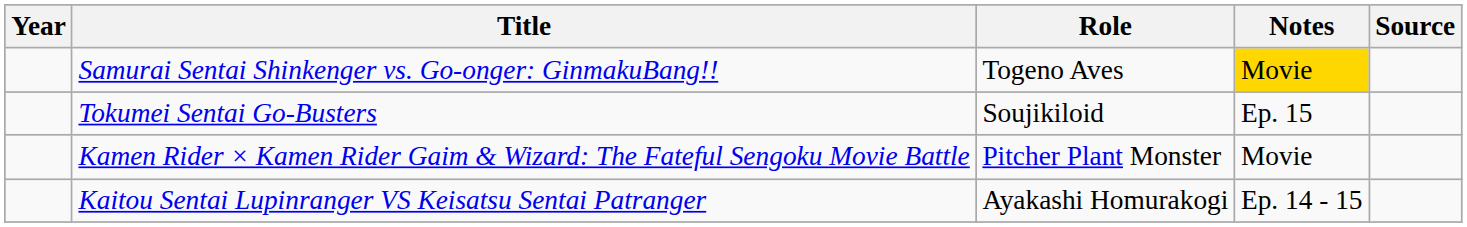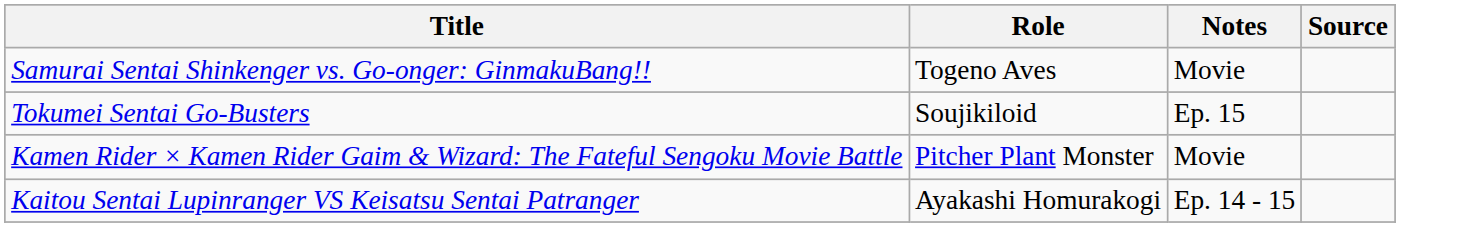 <table class="wikitable sortable plainrowheaders">
 <tr>
-<th>Year</th>
 <th>Title</th>
 <th>Role</th>
 <th class=unsortable>Notes</th>
 <th class=unsortable>Source</th>
 </tr>
 <tr>
-<td></td>
 <td><em><a href='#'>Samurai Sentai Shinkenger vs. Go-onger: GinmakuBang!!</a></em></td>
 <td>Togeno Aves</td>
-<td style="background: gold;">Movie</td>
+<td>Movie</td>
 <td></td>
 </tr>
 <tr>
-<td></td>
 <td><em><a href='#'>Tokumei Sentai Go-Busters</a></em></td>
 <td>Soujikiloid</td>
 <td>Ep. 15</td>
 <td></td>
 </tr>
 <tr>
-<td></td>
 <td><em><a href='#'>Kamen Rider × Kamen Rider Gaim & Wizard: The Fateful Sengoku Movie Battle</a></em></td>
 <td><a href='#'>Pitcher Plant</a> Monster</td>
 <td>Movie</td>
 <td></td>
 </tr>
 <tr>
-<td></td>
 <td><em><a href='#'>Kaitou Sentai Lupinranger VS Keisatsu Sentai Patranger</a></em></td>
 <td>Ayakashi Homurakogi</td>
 <td>Ep. 14 - 15</td>
 <td></td>
 </tr>
 </table>
